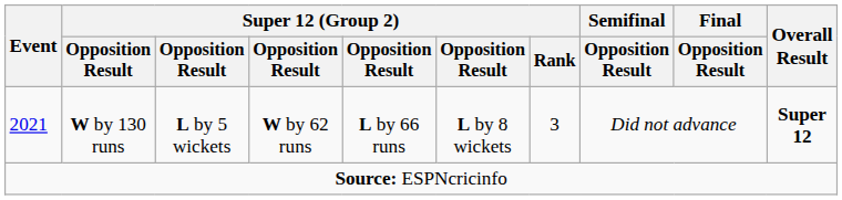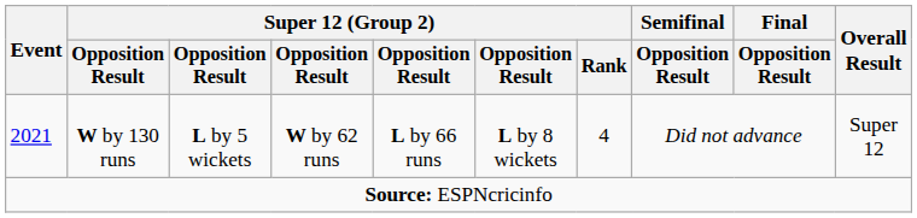 <table class=wikitable style=font-size:90%;text-align:center>
 <tr>
 <th rowspan=2>Event</th>
 <th colspan=6>Super 12 (Group 2)</th>
 <th>Semifinal</th>
 <th>Final</th>
 <th rowspan=2>Overall Result</th>
 </tr>
 <tr style=font-size:95%>
 <th>Opposition<br>Result</th>
 <th>Opposition<br>Result</th>
 <th>Opposition<br>Result</th>
 <th>Opposition<br>Result</th>
 <th>Opposition<br>Result</th>
 <th>Rank</th>
 <th>Opposition<br>Result</th>
 <th>Opposition<br>Result</th>
 </tr>
 <tr>
 <td align=left><a href='#'>2021</a></td>
 <td><br><strong>W</strong> by 130 runs</td>
 <td><br><strong>L</strong> by 5 wickets</td>
 <td><br><strong>W</strong> by 62 runs</td>
 <td><br><strong>L</strong> by 66 runs</td>
 <td><br><strong>L</strong> by 8 wickets</td>
-<td>3</td>
+<td>4</td>
 <td colspan=2><em>Did not advance</em></td>
-<td><strong>Super 12</strong></td>
+<td>Super 12</td>
 </tr>
 <tr>
 <td colspan="14"><strong>Source:</strong> ESPNcricinfo</td>
 </tr>
 </table>
